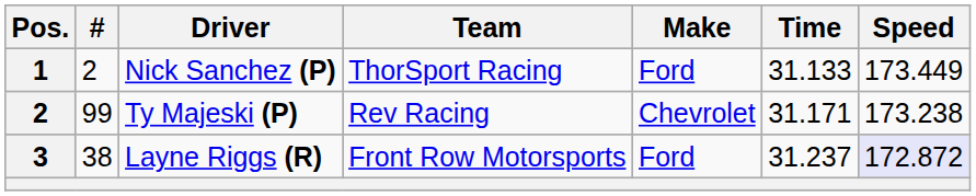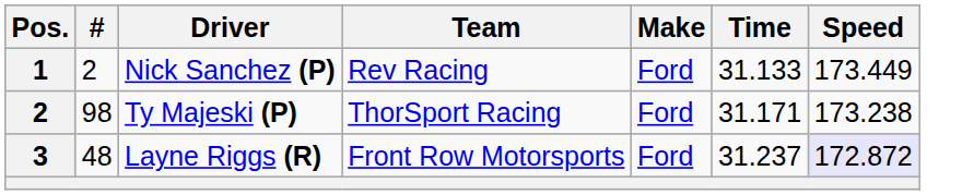 <table class="wikitable" style="font-size:95%">
 <tr>
 <th>Pos.</th>
 <th>#</th>
 <th>Driver</th>
 <th>Team</th>
 <th>Make</th>
 <th>Time</th>
 <th>Speed</th>
 </tr>
 <tr>
 <th>1</th>
 <td>2</td>
 <td><a href='#'>Nick Sanchez</a> <strong>(P)</strong></td>
-<td><a href='#'>ThorSport Racing</a></td>
+<td><a href='#'>Rev Racing</a></td>
 <td><a href='#'>Ford</a></td>
 <td>31.133</td>
 <td>173.449</td>
 </tr>
 <tr>
 <th>2</th>
-<td>99</td>
+<td>98</td>
 <td><a href='#'>Ty Majeski</a> <strong>(P)</strong></td>
-<td><a href='#'>Rev Racing</a></td>
-<td><a href='#'>Chevrolet</a></td>
+<td><a href='#'>ThorSport Racing</a></td>
+<td><a href='#'>Ford</a></td>
 <td>31.171</td>
 <td>173.238</td>
 </tr>
 <tr>
 <th>3</th>
-<td>38</td>
+<td>48</td>
 <td><a href='#'>Layne Riggs</a> <strong>(R)</strong></td>
 <td><a href='#'>Front Row Motorsports</a></td>
 <td><a href='#'>Ford</a></td>
 <td>31.237</td>
 <td style="background: lavender;">172.872</td>
 </tr>
 <tr>
 <th colspan="7"></th>
 </tr>
 </table>
